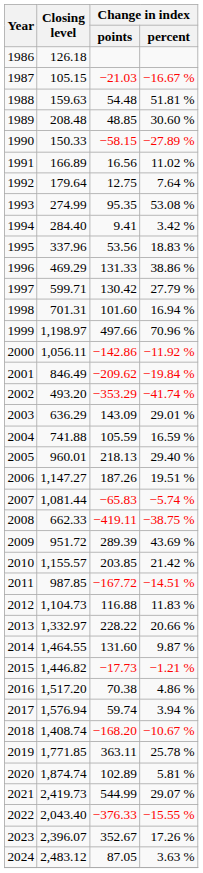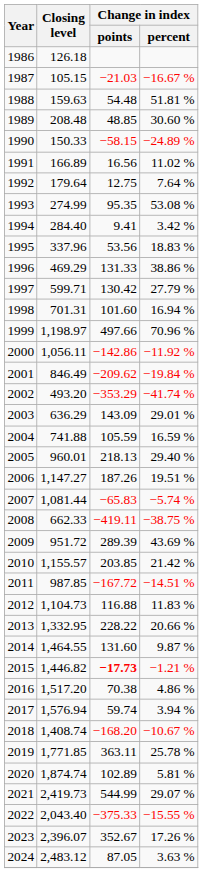 <table class="wikitable sortable" style="text-align:right;">
 <tr>
 <th rowspan=2>Year</th>
 <th rowspan=2>Closing <br> level</th>
 <th colspan=2>Change in index</th>
 </tr>
 <tr>
 <th>points</th>
 <th>percent</th>
 </tr>
 <tr>
 <td style="text-align:center">1986</td>
 <td>126.18</td>
 <td></td>
 <td></td>
 </tr>
 <tr>
 <td style="text-align:center">1987</td>
 <td>105.15</td>
 <td style="color:red">−21.03</td>
 <td style="color:red">−16.67 %</td>
 </tr>
 <tr>
 <td style="text-align:center">1988</td>
 <td>159.63</td>
 <td>54.48</td>
 <td>51.81 %</td>
 </tr>
 <tr>
 <td style="text-align:center">1989</td>
 <td>208.48</td>
 <td>48.85</td>
 <td>30.60 %</td>
 </tr>
 <tr>
 <td style="text-align:center">1990</td>
 <td>150.33</td>
 <td style="color:red">−58.15</td>
-<td style="color:red">−27.89 %</td>
+<td style="color:red">−24.89 %</td>
 </tr>
 <tr>
 <td style="text-align:center">1991</td>
 <td>166.89</td>
 <td>16.56</td>
 <td>11.02 %</td>
 </tr>
 <tr>
 <td style="text-align:center">1992</td>
 <td>179.64</td>
 <td>12.75</td>
 <td>7.64 %</td>
 </tr>
 <tr>
 <td style="text-align:center">1993</td>
 <td>274.99</td>
 <td>95.35</td>
 <td>53.08 %</td>
 </tr>
 <tr>
 <td style="text-align:center">1994</td>
 <td>284.40</td>
 <td>9.41</td>
 <td>3.42 %</td>
 </tr>
 <tr>
 <td style="text-align:center">1995</td>
 <td>337.96</td>
 <td>53.56</td>
 <td>18.83 %</td>
 </tr>
 <tr>
 <td style="text-align:center">1996</td>
 <td>469.29</td>
 <td>131.33</td>
 <td>38.86 %</td>
 </tr>
 <tr>
 <td style="text-align:center">1997</td>
 <td>599.71</td>
 <td>130.42</td>
 <td>27.79 %</td>
 </tr>
 <tr>
 <td style="text-align:center">1998</td>
 <td>701.31</td>
 <td>101.60</td>
 <td>16.94 %</td>
 </tr>
 <tr>
 <td style="text-align:center">1999</td>
 <td>1,198.97</td>
 <td>497.66</td>
 <td>70.96 %</td>
 </tr>
 <tr>
 <td style="text-align:center">2000</td>
 <td>1,056.11</td>
 <td style="color:red">−142.86</td>
 <td style="color:red">−11.92 %</td>
 </tr>
 <tr>
 <td style="text-align:center">2001</td>
 <td>846.49</td>
 <td style="color:red">−209.62</td>
 <td style="color:red">−19.84 %</td>
 </tr>
 <tr>
 <td style="text-align:center">2002</td>
 <td>493.20</td>
 <td style="color:red">−353.29</td>
 <td style="color:red">−41.74 %</td>
 </tr>
 <tr>
 <td style="text-align:center">2003</td>
 <td>636.29</td>
 <td>143.09</td>
 <td>29.01 %</td>
 </tr>
 <tr>
 <td style="text-align:center">2004</td>
 <td>741.88</td>
 <td>105.59</td>
 <td>16.59 %</td>
 </tr>
 <tr>
 <td style="text-align:center">2005</td>
 <td>960.01</td>
 <td>218.13</td>
 <td>29.40 %</td>
 </tr>
 <tr>
 <td style="text-align:center">2006</td>
 <td>1,147.27</td>
 <td>187.26</td>
 <td>19.51 %</td>
 </tr>
 <tr>
 <td style="text-align:center">2007</td>
 <td>1,081.44</td>
 <td style="color:red">−65.83</td>
 <td style="color:red">−5.74 %</td>
 </tr>
 <tr>
 <td style="text-align:center">2008</td>
 <td>662.33</td>
 <td style="color:red">−419.11</td>
 <td style="color:red">−38.75 %</td>
 </tr>
 <tr>
 <td style="text-align:center">2009</td>
 <td>951.72</td>
 <td>289.39</td>
 <td>43.69 %</td>
 </tr>
 <tr>
 <td style="text-align:center">2010</td>
 <td>1,155.57</td>
 <td>203.85</td>
 <td>21.42 %</td>
 </tr>
 <tr>
 <td style="text-align:center">2011</td>
 <td>987.85</td>
 <td style="color:red">−167.72</td>
 <td style="color:red">−14.51 %</td>
 </tr>
 <tr>
 <td style="text-align:center">2012</td>
 <td>1,104.73</td>
 <td>116.88</td>
 <td>11.83 %</td>
 </tr>
 <tr>
 <td style="text-align:center">2013</td>
-<td>1,332.97</td>
+<td>1,332.95</td>
 <td>228.22</td>
 <td>20.66 %</td>
 </tr>
 <tr>
 <td style="text-align:center">2014</td>
 <td>1,464.55</td>
 <td>131.60</td>
 <td>9.87 %</td>
 </tr>
 <tr>
 <td style="text-align:center">2015</td>
 <td>1,446.82</td>
-<td style="color:red">−17.73</td>
+<td style="color:red"><strong>−17.73</strong></td>
 <td style="color:red">−1.21 %</td>
 </tr>
 <tr>
 <td style="text-align:center">2016</td>
 <td>1,517.20</td>
 <td>70.38</td>
 <td>4.86 %</td>
 </tr>
 <tr>
 <td style="text-align:center">2017</td>
 <td>1,576.94</td>
 <td>59.74</td>
 <td>3.94 %</td>
 </tr>
 <tr>
 <td style="text-align:center">2018</td>
 <td>1,408.74</td>
 <td style="color:red">−168.20</td>
 <td style="color:red">−10.67 %</td>
 </tr>
 <tr>
 <td style="text-align:center">2019</td>
 <td>1,771.85</td>
 <td>363.11</td>
 <td>25.78 %</td>
 </tr>
 <tr>
 <td style="text-align:center">2020</td>
 <td>1,874.74</td>
 <td>102.89</td>
 <td>5.81 %</td>
 </tr>
 <tr>
 <td style="text-align:center">2021</td>
 <td>2,419.73</td>
 <td>544.99</td>
 <td>29.07 %</td>
 </tr>
 <tr>
 <td style="text-align:center">2022</td>
 <td>2,043.40</td>
-<td style="color:red">−376.33</td>
+<td style="color:red">−375.33</td>
 <td style="color:red">−15.55 %</td>
 </tr>
 <tr>
 <td style="text-align:center">2023</td>
 <td>2,396.07</td>
 <td>352.67</td>
 <td>17.26 %</td>
 </tr>
 <tr>
 <td style="text-align:center">2024</td>
 <td>2,483.12</td>
 <td>87.05</td>
 <td>3.63 %</td>
 </tr>
 <tr>
 </tr>
 </table>
